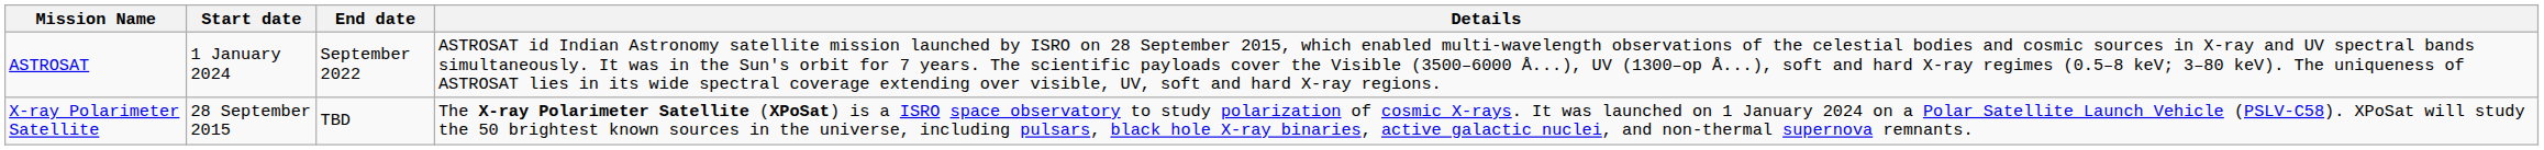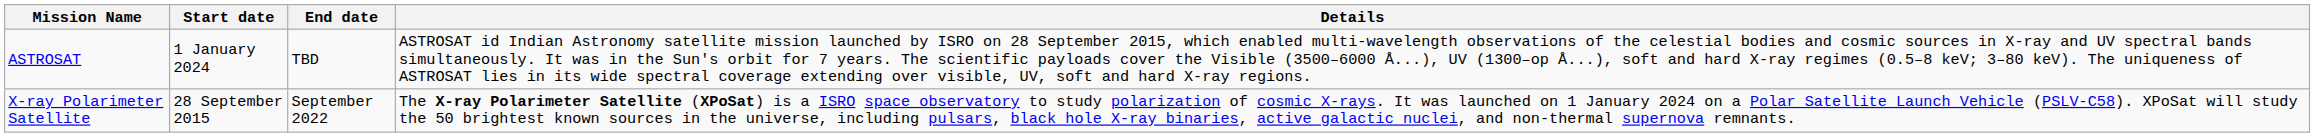 <table class="wikitable">
 <tr>
 <th>Mission Name</th>
 <th>Start date</th>
 <th>End date</th>
 <th>Details</th>
 </tr>
 <tr>
 <td><a href='#'>ASTROSAT</a></td>
 <td>1 January 2024</td>
-<td>September 2022</td>
+<td>TBD</td>
 <td>ASTROSAT id Indian Astronomy satellite mission launched by ISRO on 28 September 2015, which enabled multi-wavelength observations of the celestial bodies and cosmic sources in X-ray and UV spectral bands simultaneously. It was in the Sun's orbit for 7 years. The scientific payloads cover the Visible (3500–6000 Å...), UV (1300–op Å...), soft and hard X-ray regimes (0.5–8 keV; 3–80 keV). The uniqueness of ASTROSAT lies in its wide spectral coverage extending over visible, UV, soft and hard X-ray regions.</td>
 </tr>
 <tr>
 <td><a href='#'>X-ray Polarimeter Satellite</a></td>
 <td>28 September 2015</td>
-<td>TBD</td>
+<td>September 2022</td>
 <td>The <strong>X-ray Polarimeter Satellite</strong> (<strong>XPoSat</strong>) is a <a href='#'>ISRO</a> <a href='#'>space observatory</a> to study <a href='#'>polarization</a> of <a href='#'>cosmic X-rays</a>. It was launched on 1 January 2024 on a <a href='#'>Polar Satellite Launch Vehicle</a> (<a href='#'>PSLV-C58</a>). XPoSat will study the 50 brightest known sources in the universe, including <a href='#'>pulsars</a>, <a href='#'>black hole X-ray binaries</a>, <a href='#'>active galactic nuclei</a>, and non-thermal <a href='#'>supernova</a> remnants.</td>
 </tr>
 </table>
